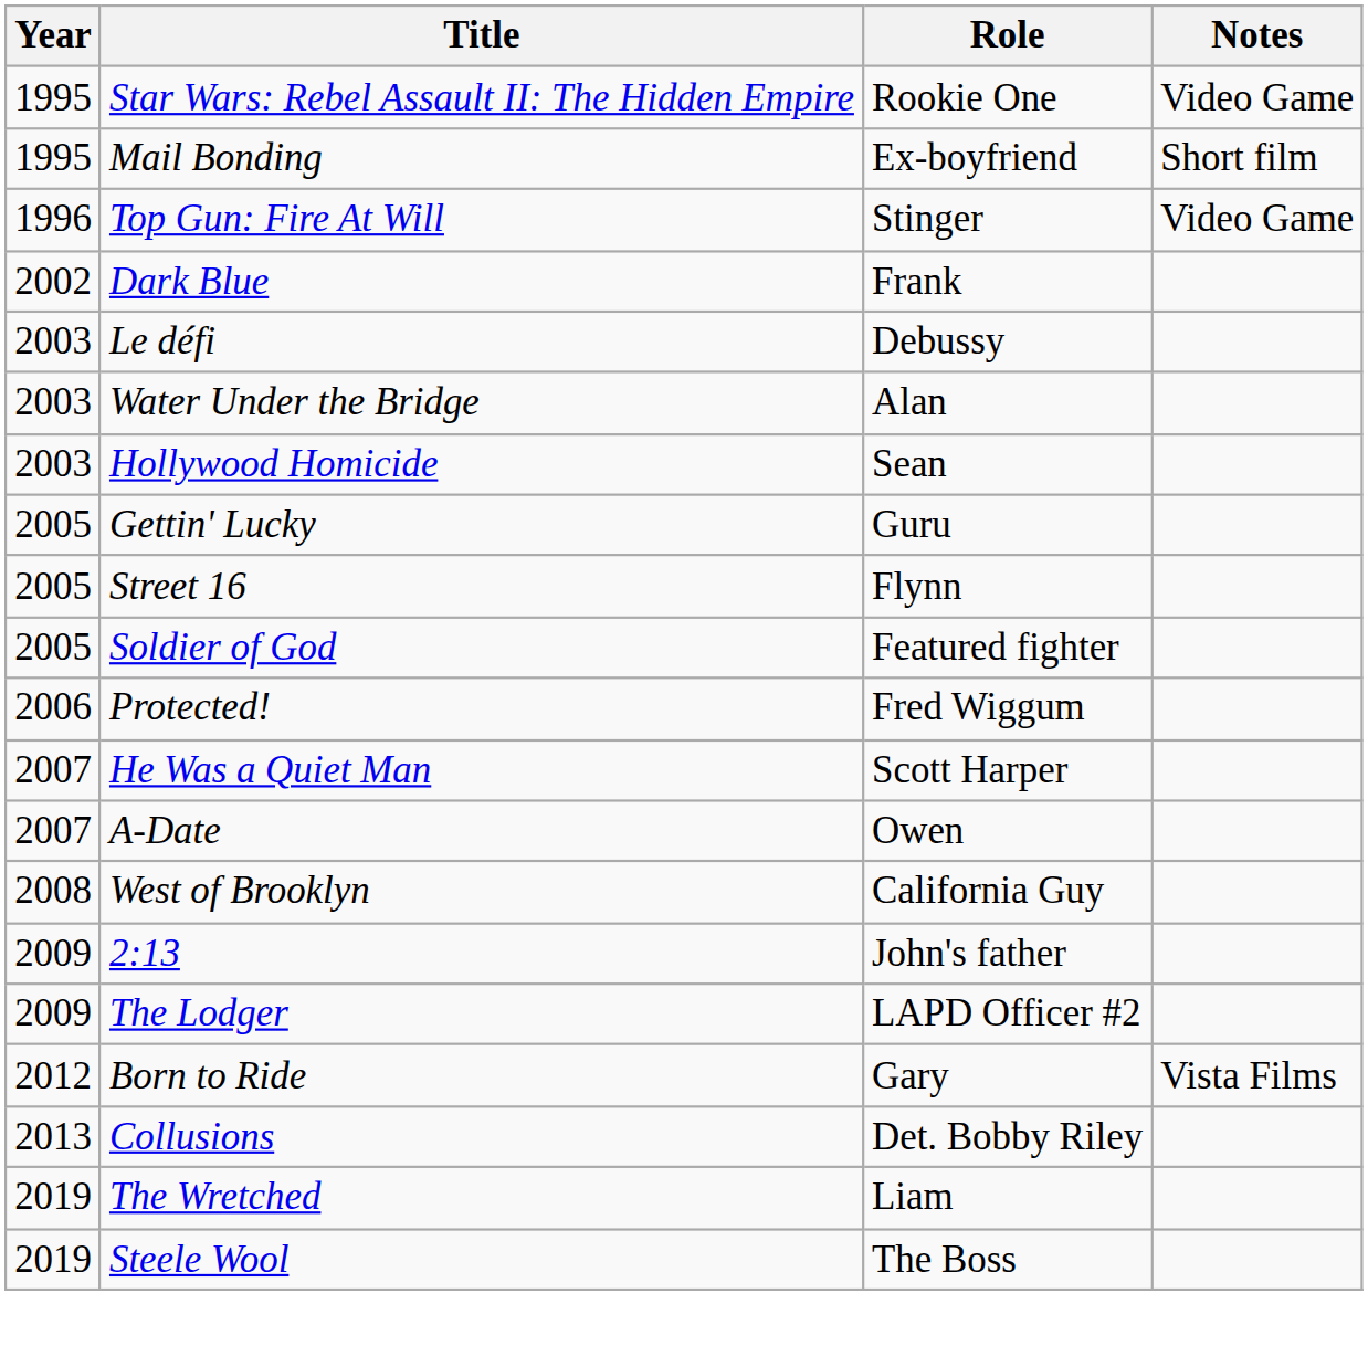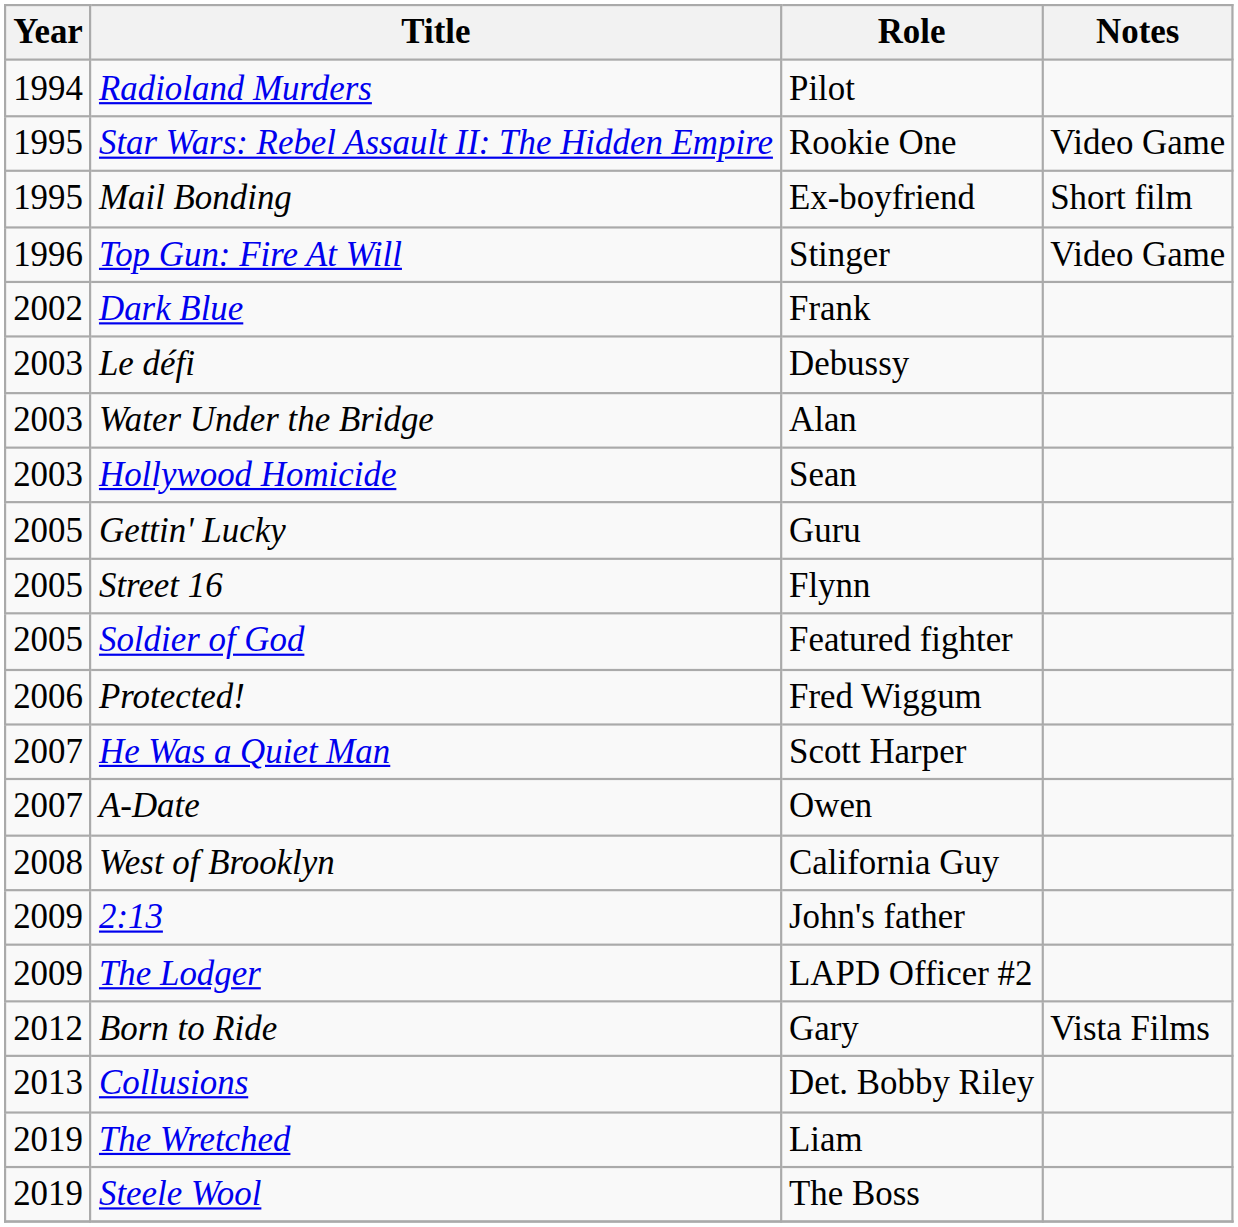 <table class="wikitable sortable">
 <tr>
 <th>Year</th>
 <th>Title</th>
 <th>Role</th>
 <th>Notes</th>
+</tr>
+<tr>
+<td>1994</td>
+<td><em><a href='#'>Radioland Murders</a></em></td>
+<td>Pilot</td>
+<td></td>
 </tr>
 <tr>
 <td>1995</td>
 <td><em><a href='#'>Star Wars: Rebel Assault II: The Hidden Empire</a></em></td>
 <td>Rookie One</td>
 <td>Video Game</td>
 </tr>
 <tr>
 <td>1995</td>
 <td><em>Mail Bonding</em></td>
 <td>Ex-boyfriend</td>
 <td>Short film</td>
 </tr>
 <tr>
 <td>1996</td>
 <td><em><a href='#'>Top Gun: Fire At Will</a></em></td>
 <td>Stinger</td>
 <td>Video Game</td>
 </tr>
 <tr>
 <td>2002</td>
 <td><em><a href='#'>Dark Blue</a></em></td>
 <td>Frank</td>
 <td></td>
 </tr>
 <tr>
 <td>2003</td>
 <td><em>Le défi</em></td>
 <td>Debussy</td>
 <td></td>
 </tr>
 <tr>
 <td>2003</td>
 <td><em>Water Under the Bridge</em></td>
 <td>Alan</td>
 <td></td>
 </tr>
 <tr>
 <td>2003</td>
 <td><em><a href='#'>Hollywood Homicide</a></em></td>
 <td>Sean</td>
 <td></td>
 </tr>
 <tr>
 <td>2005</td>
 <td><em>Gettin' Lucky</em></td>
 <td>Guru</td>
 <td></td>
 </tr>
 <tr>
 <td>2005</td>
 <td><em>Street 16</em></td>
 <td>Flynn</td>
 <td></td>
 </tr>
 <tr>
 <td>2005</td>
 <td><em><a href='#'>Soldier of God</a></em></td>
 <td>Featured fighter</td>
 <td></td>
 </tr>
 <tr>
 <td>2006</td>
 <td><em>Protected!</em></td>
 <td>Fred Wiggum</td>
 <td></td>
 </tr>
 <tr>
 <td>2007</td>
 <td><em><a href='#'>He Was a Quiet Man</a></em></td>
 <td>Scott Harper</td>
 <td></td>
 </tr>
 <tr>
 <td>2007</td>
 <td><em>A-Date</em></td>
 <td>Owen</td>
 <td></td>
 </tr>
 <tr>
 <td>2008</td>
 <td><em>West of Brooklyn</em></td>
 <td>California Guy</td>
 <td></td>
 </tr>
 <tr>
 <td>2009</td>
 <td><em><a href='#'>2:13</a></em></td>
 <td>John's father</td>
 <td></td>
 </tr>
 <tr>
 <td>2009</td>
 <td><em><a href='#'>The Lodger</a></em></td>
 <td>LAPD Officer #2</td>
 <td></td>
 </tr>
 <tr>
 <td>2012</td>
 <td><em>Born to Ride</em></td>
 <td>Gary</td>
 <td>Vista Films</td>
 </tr>
 <tr>
 <td>2013</td>
 <td><em><a href='#'>Collusions</a></em></td>
 <td>Det. Bobby Riley</td>
 <td></td>
 </tr>
 <tr>
 <td>2019</td>
 <td><em><a href='#'>The Wretched</a></em></td>
 <td>Liam</td>
 <td></td>
 </tr>
 <tr>
 <td>2019</td>
 <td><em><a href='#'>Steele Wool</a></em></td>
 <td>The Boss</td>
 <td></td>
 </tr>
 <tr>
 </tr>
 </table>
